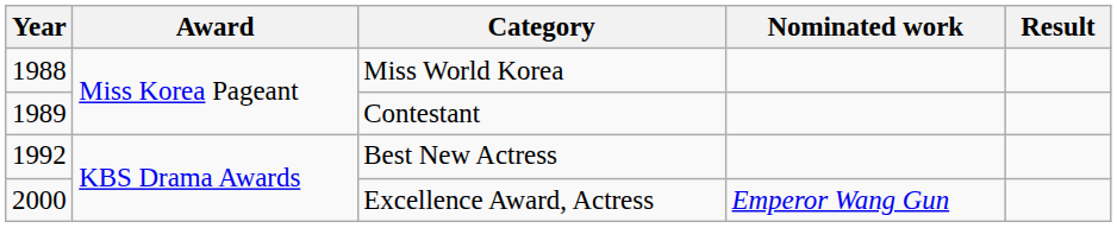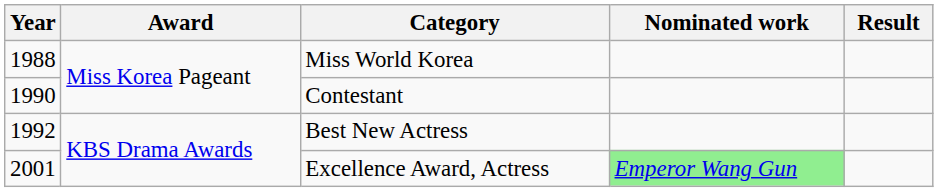 <table class="wikitable" style="width:650px">
 <tr>
 <th width=10>Year</th>
 <th>Award</th>
 <th>Category</th>
 <th>Nominated work</th>
 <th>Result</th>
 </tr>
 <tr>
 <td>1988</td>
 <td rowspan="2"><a href='#'>Miss Korea</a> Pageant</td>
 <td>Miss World Korea</td>
 <td></td>
 <td></td>
 </tr>
 <tr>
-<td>1989</td>
+<td>1990</td>
 <td>Contestant</td>
 <td></td>
 <td></td>
 </tr>
 <tr>
 <td>1992</td>
 <td rowspan="2"><a href='#'>KBS Drama Awards</a></td>
 <td>Best New Actress</td>
 <td></td>
 <td></td>
 </tr>
 <tr>
-<td>2000</td>
+<td>2001</td>
 <td>Excellence Award, Actress</td>
-<td><em><a href='#'>Emperor Wang Gun</a></em></td>
+<td style="background: lightgreen;"><em><a href='#'>Emperor Wang Gun</a></em></td>
 <td></td>
 </tr>
 </table>
